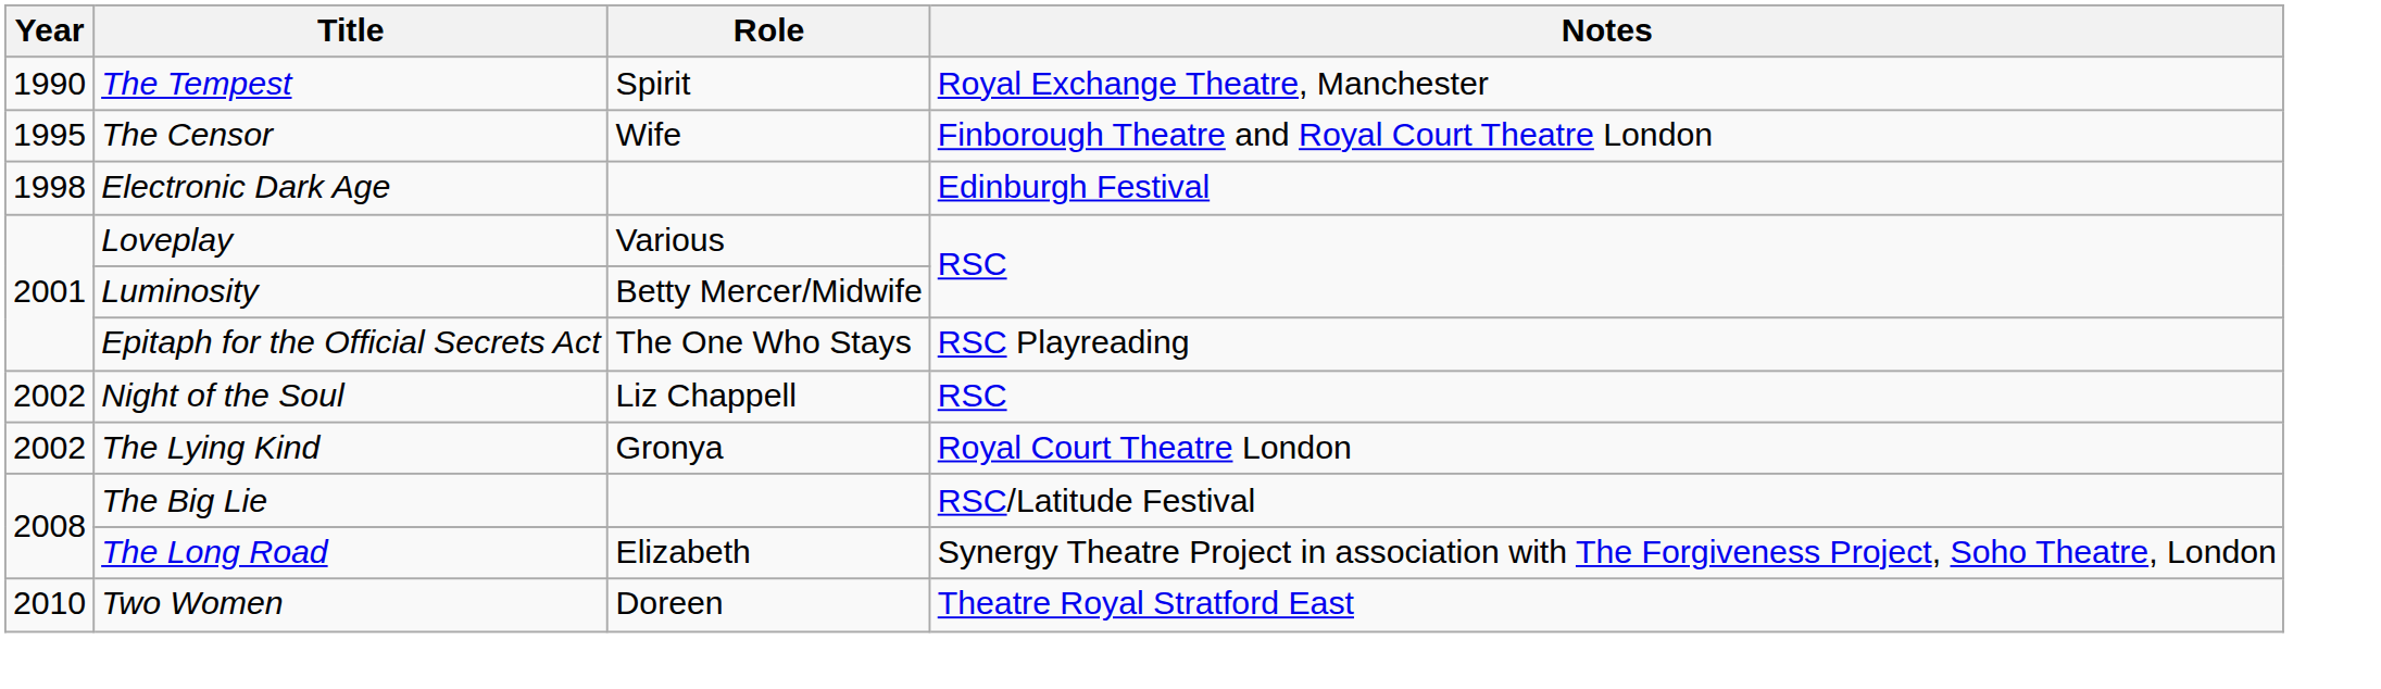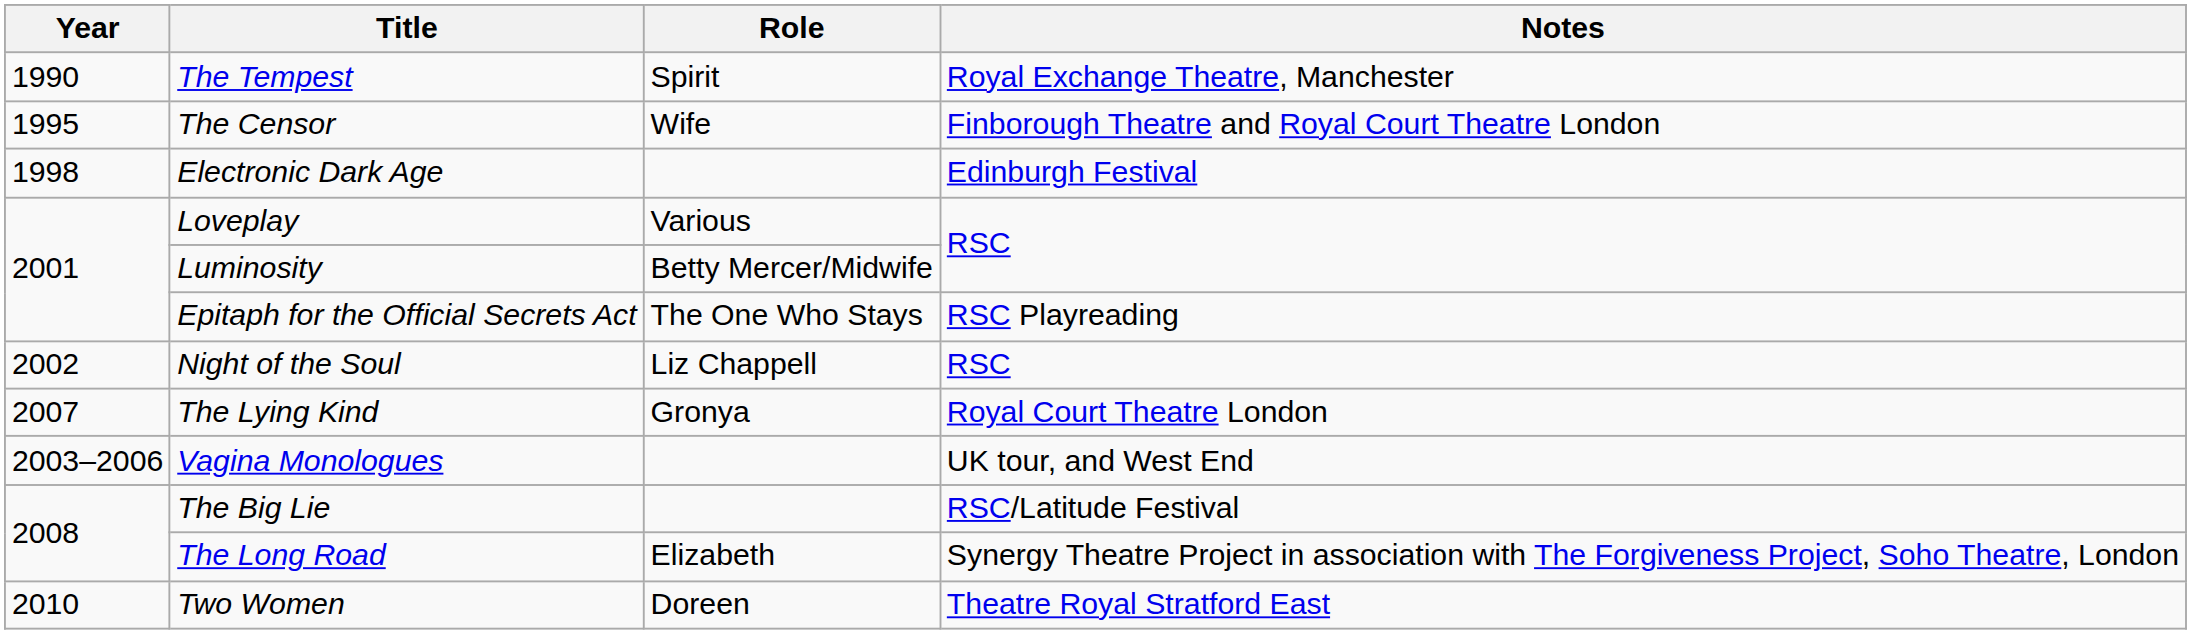 <table class="wikitable sortable">
 <tr>
 <th>Year</th>
 <th>Title</th>
 <th>Role</th>
 <th class="unsortable">Notes</th>
 </tr>
 <tr>
 <td>1990</td>
 <td><em><a href='#'>The Tempest</a></em></td>
 <td>Spirit</td>
 <td><a href='#'>Royal Exchange Theatre</a>, Manchester</td>
 </tr>
 <tr>
 <td>1995</td>
 <td><em>The Censor</em></td>
 <td>Wife</td>
 <td><a href='#'>Finborough Theatre</a> and <a href='#'>Royal Court Theatre</a> London</td>
 </tr>
 <tr>
 <td>1998</td>
 <td><em>Electronic Dark Age</em></td>
 <td></td>
 <td><a href='#'>Edinburgh Festival</a></td>
 </tr>
 <tr>
 <td rowspan=3>2001</td>
 <td><em>Loveplay</em></td>
 <td>Various</td>
 <td rowspan=2><a href='#'>RSC</a></td>
 </tr>
 <tr>
 <td><em>Luminosity</em></td>
 <td>Betty Mercer/Midwife</td>
 </tr>
 <tr>
 <td><em>Epitaph for the Official Secrets Act</em></td>
 <td>The One Who Stays</td>
 <td><a href='#'>RSC</a> Playreading</td>
 </tr>
 <tr>
 <td>2002</td>
 <td><em>Night of the Soul</em></td>
 <td>Liz Chappell</td>
 <td><a href='#'>RSC</a></td>
 </tr>
 <tr>
-<td>2002</td>
+<td>2007</td>
 <td><em>The Lying Kind</em></td>
 <td>Gronya</td>
 <td><a href='#'>Royal Court Theatre</a> London</td>
+</tr>
+<tr>
+<td>2003–2006</td>
+<td><em><a href='#'>Vagina Monologues</a></em></td>
+<td></td>
+<td>UK tour, and West End</td>
 </tr>
 <tr>
 <td rowspan=2>2008</td>
 <td><em>The Big Lie</em></td>
 <td></td>
 <td><a href='#'>RSC</a>/Latitude Festival</td>
 </tr>
 <tr>
 <td><em><a href='#'>The Long Road</a></em></td>
 <td>Elizabeth</td>
 <td>Synergy Theatre Project in association with <a href='#'>The Forgiveness Project</a>, <a href='#'>Soho Theatre</a>, London</td>
 </tr>
 <tr>
 <td>2010</td>
 <td><em>Two Women</em></td>
 <td>Doreen</td>
 <td><a href='#'>Theatre Royal Stratford East</a></td>
 </tr>
 </table>
